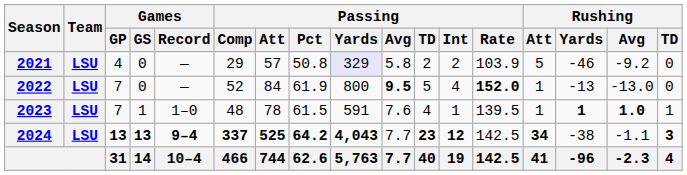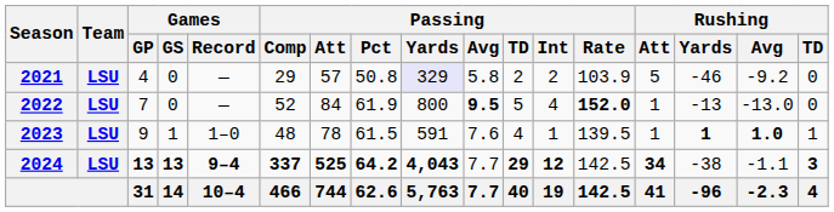 <table class="wikitable" style="text-align:center;">
 <tr>
 <th rowspan="2">Season</th>
 <th rowspan="2">Team</th>
 <th colspan="3">Games</th>
 <th colspan="8">Passing</th>
 <th colspan="5">Rushing</th>
 </tr>
 <tr>
 <th>GP</th>
 <th>GS</th>
 <th>Record</th>
 <th>Comp</th>
 <th>Att</th>
 <th>Pct</th>
 <th>Yards</th>
 <th>Avg</th>
 <th>TD</th>
 <th>Int</th>
 <th>Rate</th>
 <th>Att</th>
 <th>Yards</th>
 <th>Avg</th>
 <th>TD</th>
 </tr>
 <tr>
 <th><a href='#'>2021</a></th>
 <th><a href='#'>LSU</a></th>
 <td>4</td>
 <td>0</td>
 <td>—</td>
 <td>29</td>
 <td>57</td>
 <td>50.8</td>
 <td style="background: lavender;">329</td>
 <td>5.8</td>
 <td>2</td>
 <td>2</td>
 <td>103.9</td>
 <td>5</td>
 <td>-46</td>
 <td>-9.2</td>
 <td>0</td>
 </tr>
 <tr>
 <th><a href='#'>2022</a></th>
 <th><a href='#'>LSU</a></th>
 <td>7</td>
 <td>0</td>
 <td>—</td>
 <td>52</td>
 <td>84</td>
 <td>61.9</td>
 <td>800</td>
 <td><strong>9.5</strong></td>
 <td>5</td>
 <td>4</td>
 <td><strong>152.0</strong></td>
 <td>1</td>
 <td>-13</td>
 <td>-13.0</td>
 <td>0</td>
 </tr>
 <tr>
 <th><a href='#'>2023</a></th>
 <th><a href='#'>LSU</a></th>
-<td>7</td>
+<td>9</td>
 <td>1</td>
 <td>1–0</td>
 <td>48</td>
 <td>78</td>
 <td>61.5</td>
 <td>591</td>
 <td>7.6</td>
 <td>4</td>
 <td>1</td>
 <td>139.5</td>
 <td>1</td>
 <td><strong>1</strong></td>
 <td><strong>1.0</strong></td>
 <td>1</td>
 </tr>
 <tr>
 <th><a href='#'>2024</a></th>
 <th><a href='#'>LSU</a></th>
 <td><strong>13</strong></td>
 <td><strong>13</strong></td>
 <td><strong>9–4</strong></td>
 <td><strong>337</strong></td>
 <td><strong>525</strong></td>
 <td><strong>64.2</strong></td>
 <td><strong>4,043</strong></td>
 <td>7.7</td>
-<td><strong>23</strong></td>
+<td><strong>29</strong></td>
 <td><strong>12</strong></td>
 <td>142.5</td>
 <td><strong>34</strong></td>
 <td>-38</td>
 <td>-1.1</td>
 <td><strong>3</strong></td>
 </tr>
 <tr>
 <th colspan="2"></th>
 <th>31</th>
 <th>14</th>
 <th>10–4</th>
 <th>466</th>
 <th>744</th>
 <th>62.6</th>
 <th>5,763</th>
 <th>7.7</th>
 <th>40</th>
 <th>19</th>
 <th>142.5</th>
 <th>41</th>
 <th>-96</th>
 <th>-2.3</th>
 <th>4</th>
 </tr>
 </table>
